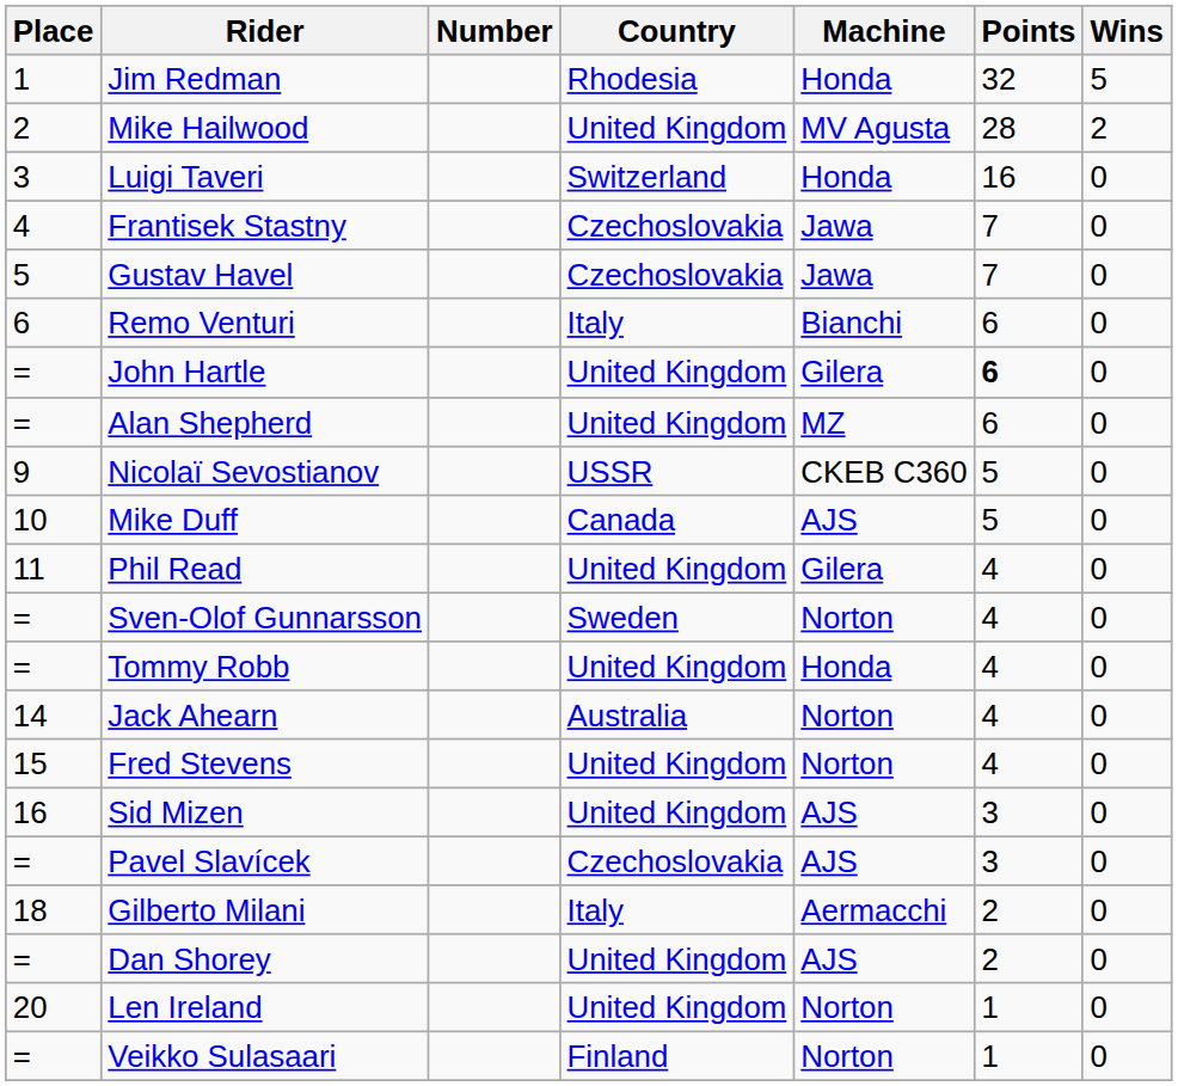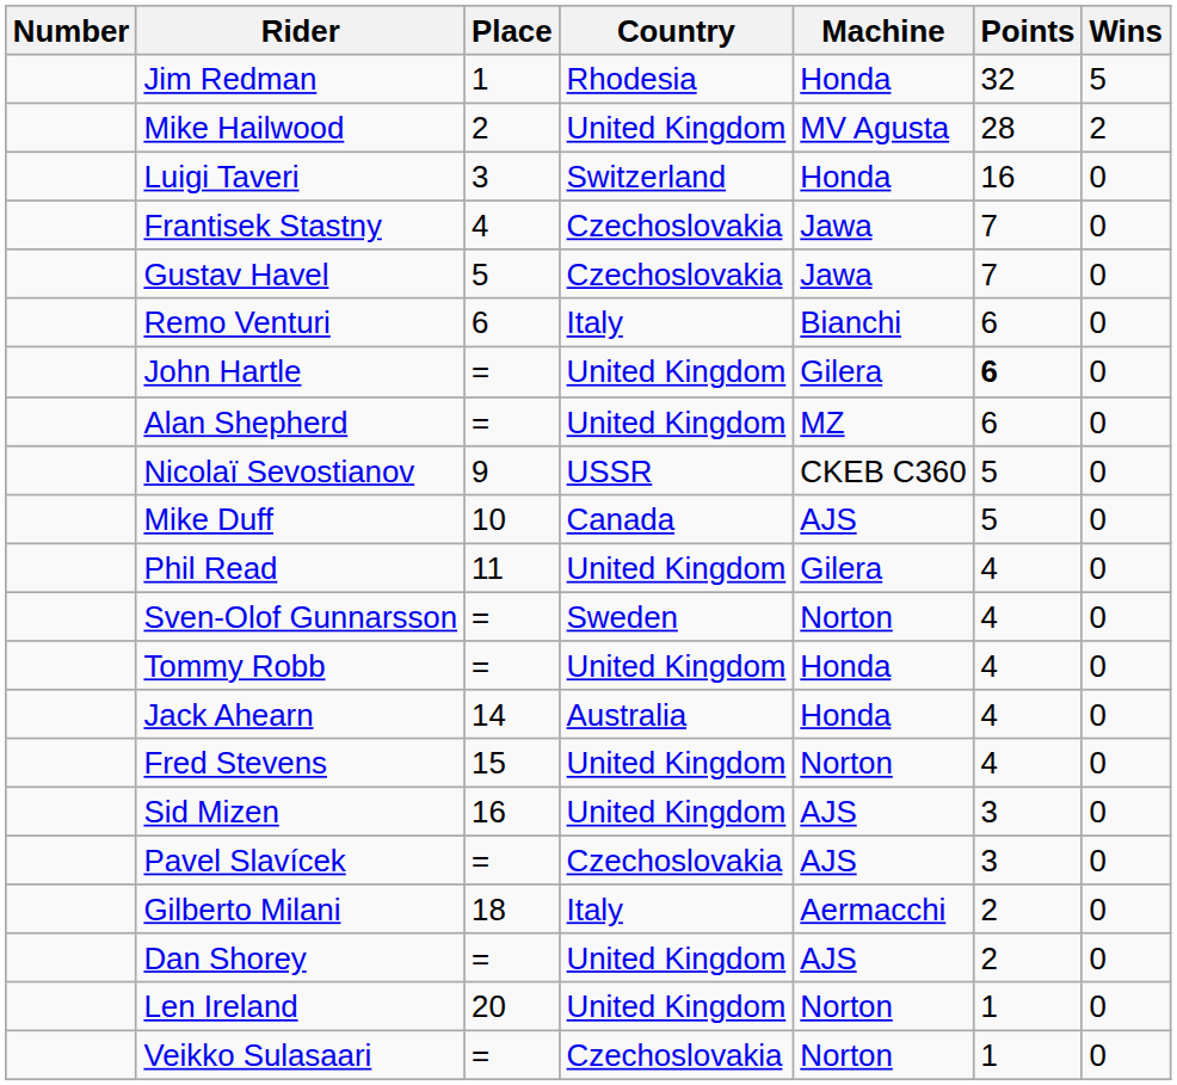 <table class="wikitable" style="font-size: 95%;">
 <tr>
+<th>Number</th>
+<th>Rider</th>
 <th>Place</th>
-<th>Rider</th>
-<th>Number</th>
 <th>Country</th>
 <th>Machine</th>
 <th>Points</th>
 <th>Wins</th>
 </tr>
 <tr>
+<td></td>
+<td> <a href='#'>Jim Redman</a></td>
 <td>1</td>
-<td> <a href='#'>Jim Redman</a></td>
-<td></td>
 <td><a href='#'>Rhodesia</a></td>
 <td><a href='#'>Honda</a></td>
 <td>32</td>
 <td>5</td>
 </tr>
 <tr>
+<td></td>
+<td> <a href='#'>Mike Hailwood</a></td>
 <td>2</td>
-<td> <a href='#'>Mike Hailwood</a></td>
-<td></td>
 <td><a href='#'>United Kingdom</a></td>
 <td><a href='#'>MV Agusta</a></td>
 <td>28</td>
 <td>2</td>
 </tr>
 <tr>
+<td></td>
+<td> <a href='#'>Luigi Taveri</a></td>
 <td>3</td>
-<td> <a href='#'>Luigi Taveri</a></td>
-<td></td>
 <td><a href='#'>Switzerland</a></td>
 <td><a href='#'>Honda</a></td>
 <td>16</td>
 <td>0</td>
 </tr>
 <tr>
+<td></td>
+<td> <a href='#'>Frantisek Stastny</a></td>
 <td>4</td>
-<td> <a href='#'>Frantisek Stastny</a></td>
-<td></td>
 <td><a href='#'>Czechoslovakia</a></td>
 <td><a href='#'>Jawa</a></td>
 <td>7</td>
 <td>0</td>
 </tr>
 <tr>
+<td></td>
+<td> <a href='#'>Gustav Havel</a></td>
 <td>5</td>
-<td> <a href='#'>Gustav Havel</a></td>
-<td></td>
 <td><a href='#'>Czechoslovakia</a></td>
 <td><a href='#'>Jawa</a></td>
 <td>7</td>
 <td>0</td>
 </tr>
 <tr>
+<td></td>
+<td> <a href='#'>Remo Venturi</a></td>
 <td>6</td>
-<td> <a href='#'>Remo Venturi</a></td>
-<td></td>
 <td><a href='#'>Italy</a></td>
 <td><a href='#'>Bianchi</a></td>
 <td>6</td>
 <td>0</td>
 </tr>
 <tr>
+<td></td>
+<td> <a href='#'>John Hartle</a></td>
 <td>=</td>
-<td> <a href='#'>John Hartle</a></td>
-<td></td>
 <td><a href='#'>United Kingdom</a></td>
 <td><a href='#'>Gilera</a></td>
 <td><strong>6</strong></td>
 <td>0</td>
 </tr>
 <tr>
+<td></td>
+<td> <a href='#'>Alan Shepherd</a></td>
 <td>=</td>
-<td> <a href='#'>Alan Shepherd</a></td>
-<td></td>
 <td><a href='#'>United Kingdom</a></td>
 <td><a href='#'>MZ</a></td>
 <td>6</td>
 <td>0</td>
 </tr>
 <tr>
+<td></td>
+<td> <a href='#'>Nicolaï Sevostianov</a></td>
 <td>9</td>
-<td> <a href='#'>Nicolaï Sevostianov</a></td>
-<td></td>
 <td><a href='#'>USSR</a></td>
 <td>CKEB C360</td>
 <td>5</td>
 <td>0</td>
 </tr>
 <tr>
+<td></td>
+<td> <a href='#'>Mike Duff</a></td>
 <td>10</td>
-<td> <a href='#'>Mike Duff</a></td>
-<td></td>
 <td><a href='#'>Canada</a></td>
 <td><a href='#'>AJS</a></td>
 <td>5</td>
 <td>0</td>
 </tr>
 <tr>
+<td></td>
+<td> <a href='#'>Phil Read</a></td>
 <td>11</td>
-<td> <a href='#'>Phil Read</a></td>
-<td></td>
 <td><a href='#'>United Kingdom</a></td>
 <td><a href='#'>Gilera</a></td>
 <td>4</td>
 <td>0</td>
 </tr>
 <tr>
+<td></td>
+<td> <a href='#'>Sven-Olof Gunnarsson</a></td>
 <td>=</td>
-<td> <a href='#'>Sven-Olof Gunnarsson</a></td>
-<td></td>
 <td><a href='#'>Sweden</a></td>
 <td><a href='#'>Norton</a></td>
 <td>4</td>
 <td>0</td>
 </tr>
 <tr>
+<td></td>
+<td> <a href='#'>Tommy Robb</a></td>
 <td>=</td>
-<td> <a href='#'>Tommy Robb</a></td>
-<td></td>
 <td><a href='#'>United Kingdom</a></td>
 <td><a href='#'>Honda</a></td>
 <td>4</td>
 <td>0</td>
 </tr>
 <tr>
+<td></td>
+<td> <a href='#'>Jack Ahearn</a></td>
 <td>14</td>
-<td> <a href='#'>Jack Ahearn</a></td>
-<td></td>
 <td><a href='#'>Australia</a></td>
-<td><a href='#'>Norton</a></td>
+<td><a href='#'>Honda</a></td>
 <td>4</td>
 <td>0</td>
 </tr>
 <tr>
+<td></td>
+<td> <a href='#'>Fred Stevens</a></td>
 <td>15</td>
-<td> <a href='#'>Fred Stevens</a></td>
-<td></td>
 <td><a href='#'>United Kingdom</a></td>
 <td><a href='#'>Norton</a></td>
 <td>4</td>
 <td>0</td>
 </tr>
 <tr>
+<td></td>
+<td> <a href='#'>Sid Mizen</a></td>
 <td>16</td>
-<td> <a href='#'>Sid Mizen</a></td>
-<td></td>
 <td><a href='#'>United Kingdom</a></td>
 <td><a href='#'>AJS</a></td>
 <td>3</td>
 <td>0</td>
 </tr>
 <tr>
+<td></td>
+<td> <a href='#'>Pavel Slavícek</a></td>
 <td>=</td>
-<td> <a href='#'>Pavel Slavícek</a></td>
-<td></td>
 <td><a href='#'>Czechoslovakia</a></td>
 <td><a href='#'>AJS</a></td>
 <td>3</td>
 <td>0</td>
 </tr>
 <tr>
+<td></td>
+<td> <a href='#'>Gilberto Milani</a></td>
 <td>18</td>
-<td> <a href='#'>Gilberto Milani</a></td>
-<td></td>
 <td><a href='#'>Italy</a></td>
 <td><a href='#'>Aermacchi</a></td>
 <td>2</td>
 <td>0</td>
 </tr>
 <tr>
+<td></td>
+<td> <a href='#'>Dan Shorey</a></td>
 <td>=</td>
-<td> <a href='#'>Dan Shorey</a></td>
-<td></td>
 <td><a href='#'>United Kingdom</a></td>
 <td><a href='#'>AJS</a></td>
 <td>2</td>
 <td>0</td>
 </tr>
 <tr>
+<td></td>
+<td> <a href='#'>Len Ireland</a></td>
 <td>20</td>
-<td> <a href='#'>Len Ireland</a></td>
-<td></td>
 <td><a href='#'>United Kingdom</a></td>
 <td><a href='#'>Norton</a></td>
 <td>1</td>
 <td>0</td>
 </tr>
 <tr>
+<td></td>
+<td> <a href='#'>Veikko Sulasaari</a></td>
 <td>=</td>
-<td> <a href='#'>Veikko Sulasaari</a></td>
-<td></td>
-<td><a href='#'>Finland</a></td>
+<td><a href='#'>Czechoslovakia</a></td>
 <td><a href='#'>Norton</a></td>
 <td>1</td>
 <td>0</td>
 </tr>
 </table>
